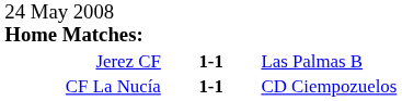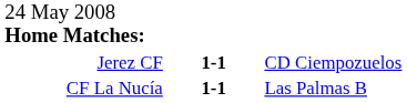 <table width=100% cellspacing=1>
 <tr>
 <th width=20%></th>
 <th width=12%></th>
 <th width=20%></th>
 <th></th>
 </tr>
 <tr>
 <td>24 May 2008<br><strong>Home Matches:</strong></td>
 </tr>
 <tr style=font-size:90%>
 <td align=right><a href='#'>Jerez CF</a></td>
 <td align=center><strong>1-1</strong></td>
-<td><a href='#'>Las Palmas B</a></td>
+<td><a href='#'>CD Ciempozuelos</a></td>
 </tr>
 <tr style=font-size:90%>
 <td align=right><a href='#'>CF La Nucía</a></td>
 <td align=center><strong>1-1</strong></td>
-<td><a href='#'>CD Ciempozuelos</a></td>
+<td><a href='#'>Las Palmas B</a></td>
 </tr>
 </table>
